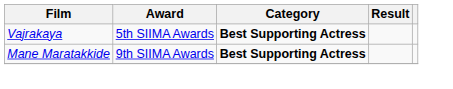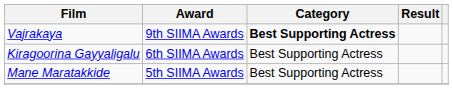 <table class="wikitable">
 <tr>
 <th>Film</th>
 <th>Award</th>
 <th>Category</th>
 <th>Result</th>
 <th class="unsortable"></th>
 </tr>
 <tr>
 <td><em><a href='#'>Vajrakaya</a></em></td>
-<td><a href='#'>5th SIIMA Awards</a></td>
-<td><strong>Best Supporting Actress</strong></td>
-<td></td>
-<td></td>
-</tr>
-<tr>
-<td><em><a href='#'>Mane Maratakkide</a></em></td>
 <td><a href='#'>9th SIIMA Awards</a></td>
 <td><strong>Best Supporting Actress</strong></td>
 <td></td>
 <td></td>
 </tr>
 <tr>
+<td><em><a href='#'>Kiragoorina Gayyaligalu</a></em></td>
+<td><a href='#'>6th SIIMA Awards</a></td>
+<td>Best Supporting Actress</td>
+<td></td>
+<td></td>
+</tr>
+<tr>
+<td><em><a href='#'>Mane Maratakkide</a></em></td>
+<td><a href='#'>5th SIIMA Awards</a></td>
+<td>Best Supporting Actress</td>
+<td></td>
+<td></td>
+</tr>
+<tr>
 </tr>
 </table>
